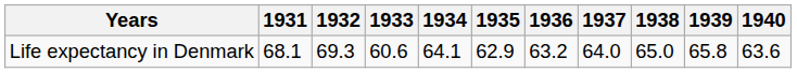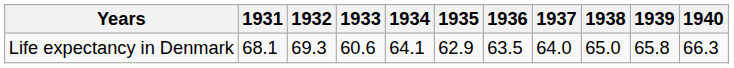 <table class="wikitable">
 <tr>
 <th>Years</th>
 <th>1931</th>
 <th>1932</th>
 <th>1933</th>
 <th>1934</th>
 <th>1935</th>
 <th>1936</th>
 <th>1937</th>
 <th>1938</th>
 <th>1939</th>
 <th>1940</th>
 </tr>
 <tr>
 <td>Life expectancy in Denmark</td>
 <td>68.1</td>
 <td>69.3</td>
 <td>60.6</td>
 <td>64.1</td>
 <td>62.9</td>
-<td>63.2</td>
+<td>63.5</td>
 <td>64.0</td>
 <td>65.0</td>
 <td>65.8</td>
-<td>63.6</td>
+<td>66.3</td>
 </tr>
 </table>
